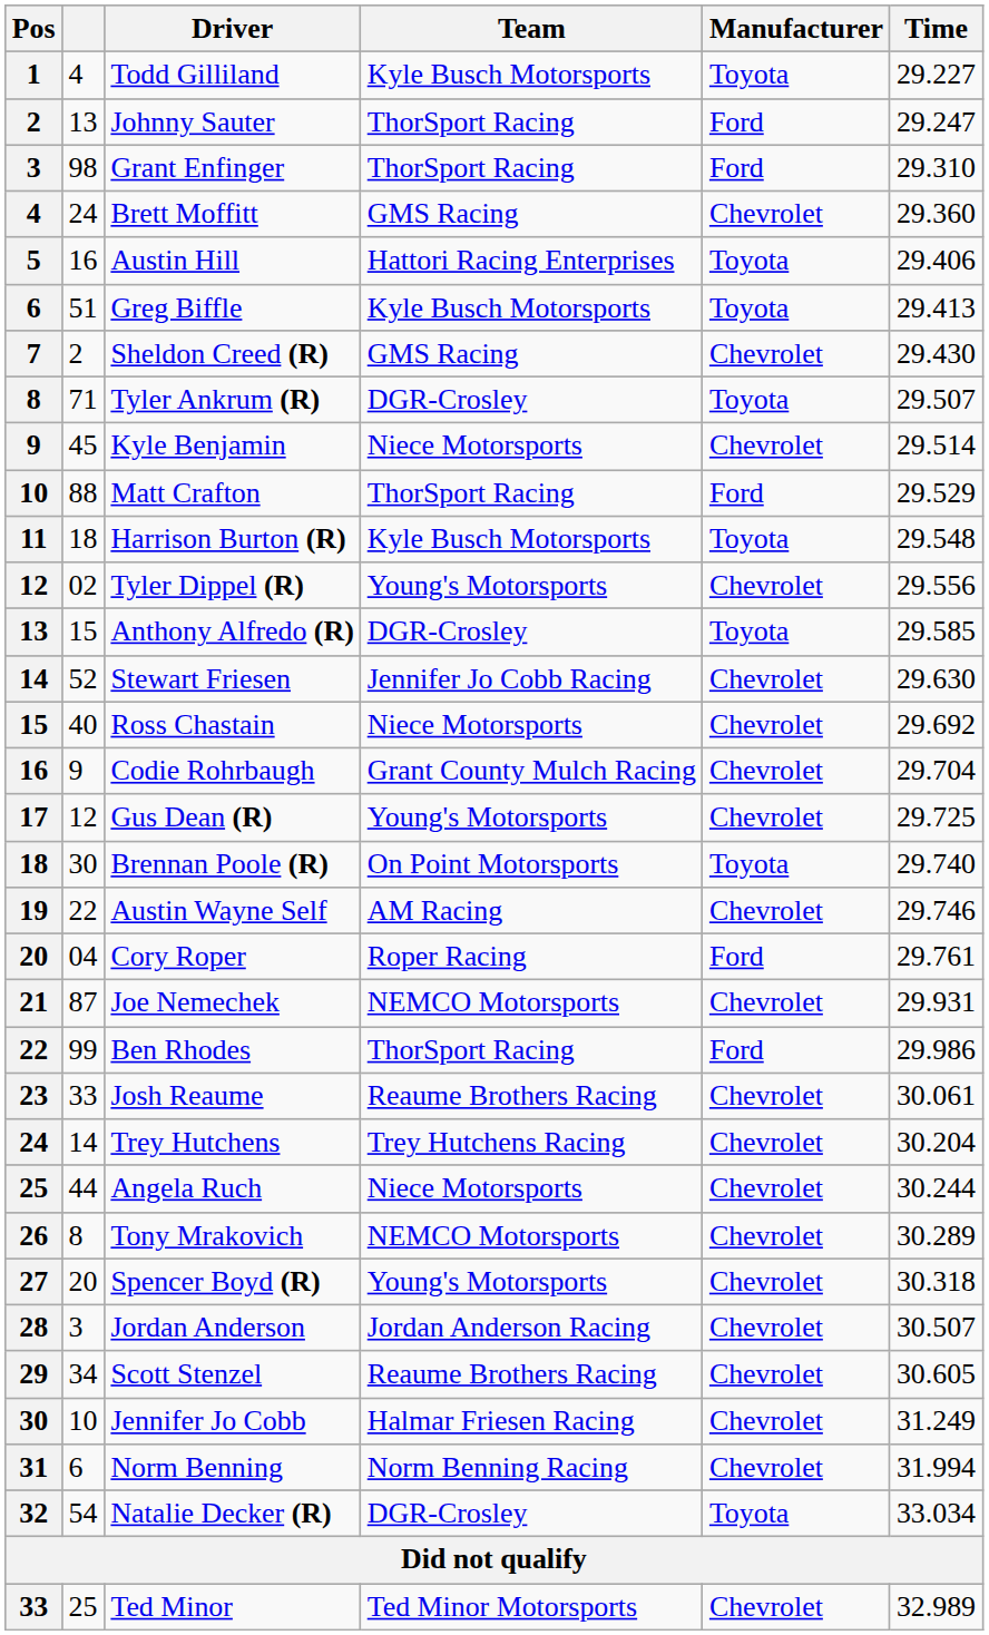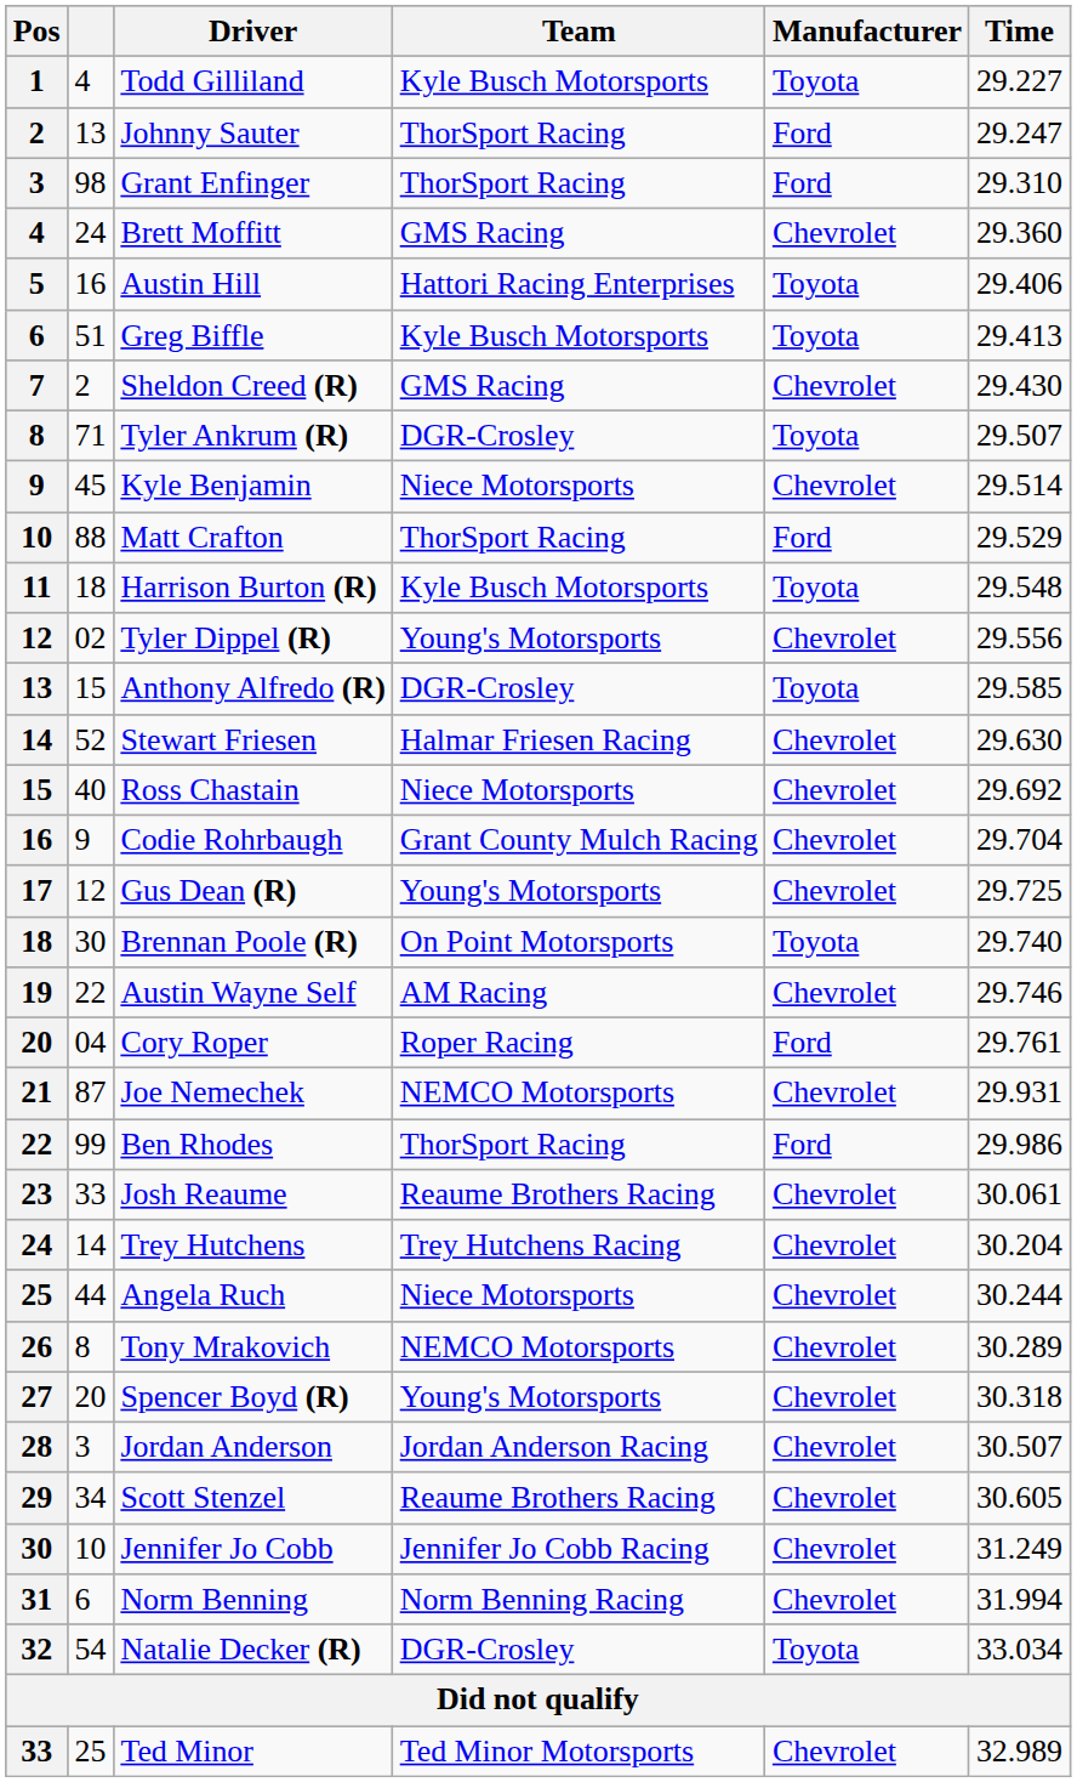 <table class="wikitable" style="font-size:98%">
 <tr>
 <th>Pos</th>
 <th></th>
 <th>Driver</th>
 <th>Team</th>
 <th>Manufacturer</th>
 <th>Time</th>
 </tr>
 <tr>
 <th>1</th>
 <td>4</td>
 <td><a href='#'>Todd Gilliland</a></td>
 <td><a href='#'>Kyle Busch Motorsports</a></td>
 <td><a href='#'>Toyota</a></td>
 <td>29.227</td>
 </tr>
 <tr>
 <th>2</th>
 <td>13</td>
 <td><a href='#'>Johnny Sauter</a></td>
 <td><a href='#'>ThorSport Racing</a></td>
 <td><a href='#'>Ford</a></td>
 <td>29.247</td>
 </tr>
 <tr>
 <th>3</th>
 <td>98</td>
 <td><a href='#'>Grant Enfinger</a></td>
 <td><a href='#'>ThorSport Racing</a></td>
 <td><a href='#'>Ford</a></td>
 <td>29.310</td>
 </tr>
 <tr>
 <th>4</th>
 <td>24</td>
 <td><a href='#'>Brett Moffitt</a></td>
 <td><a href='#'>GMS Racing</a></td>
 <td><a href='#'>Chevrolet</a></td>
 <td>29.360</td>
 </tr>
 <tr>
 <th>5</th>
 <td>16</td>
 <td><a href='#'>Austin Hill</a></td>
 <td><a href='#'>Hattori Racing Enterprises</a></td>
 <td><a href='#'>Toyota</a></td>
 <td>29.406</td>
 </tr>
 <tr>
 <th>6</th>
 <td>51</td>
 <td><a href='#'>Greg Biffle</a></td>
 <td><a href='#'>Kyle Busch Motorsports</a></td>
 <td><a href='#'>Toyota</a></td>
 <td>29.413</td>
 </tr>
 <tr>
 <th>7</th>
 <td>2</td>
 <td><a href='#'>Sheldon Creed</a> <strong>(R)</strong></td>
 <td><a href='#'>GMS Racing</a></td>
 <td><a href='#'>Chevrolet</a></td>
 <td>29.430</td>
 </tr>
 <tr>
 <th>8</th>
 <td>71</td>
 <td><a href='#'>Tyler Ankrum</a> <strong>(R)</strong></td>
 <td><a href='#'>DGR-Crosley</a></td>
 <td><a href='#'>Toyota</a></td>
 <td>29.507</td>
 </tr>
 <tr>
 <th>9</th>
 <td>45</td>
 <td><a href='#'>Kyle Benjamin</a></td>
 <td><a href='#'>Niece Motorsports</a></td>
 <td><a href='#'>Chevrolet</a></td>
 <td>29.514</td>
 </tr>
 <tr>
 <th>10</th>
 <td>88</td>
 <td><a href='#'>Matt Crafton</a></td>
 <td><a href='#'>ThorSport Racing</a></td>
 <td><a href='#'>Ford</a></td>
 <td>29.529</td>
 </tr>
 <tr>
 <th>11</th>
 <td>18</td>
 <td><a href='#'>Harrison Burton</a> <strong>(R)</strong></td>
 <td><a href='#'>Kyle Busch Motorsports</a></td>
 <td><a href='#'>Toyota</a></td>
 <td>29.548</td>
 </tr>
 <tr>
 <th>12</th>
 <td>02</td>
 <td><a href='#'>Tyler Dippel</a> <strong>(R)</strong></td>
 <td><a href='#'>Young's Motorsports</a></td>
 <td><a href='#'>Chevrolet</a></td>
 <td>29.556</td>
 </tr>
 <tr>
 <th>13</th>
 <td>15</td>
 <td><a href='#'>Anthony Alfredo</a> <strong>(R)</strong></td>
 <td><a href='#'>DGR-Crosley</a></td>
 <td><a href='#'>Toyota</a></td>
 <td>29.585</td>
 </tr>
 <tr>
 <th>14</th>
 <td>52</td>
 <td><a href='#'>Stewart Friesen</a></td>
-<td><a href='#'>Jennifer Jo Cobb Racing</a></td>
+<td><a href='#'>Halmar Friesen Racing</a></td>
 <td><a href='#'>Chevrolet</a></td>
 <td>29.630</td>
 </tr>
 <tr>
 <th>15</th>
 <td>40</td>
 <td><a href='#'>Ross Chastain</a></td>
 <td><a href='#'>Niece Motorsports</a></td>
 <td><a href='#'>Chevrolet</a></td>
 <td>29.692</td>
 </tr>
 <tr>
 <th>16</th>
 <td>9</td>
 <td><a href='#'>Codie Rohrbaugh</a></td>
 <td><a href='#'>Grant County Mulch Racing</a></td>
 <td><a href='#'>Chevrolet</a></td>
 <td>29.704</td>
 </tr>
 <tr>
 <th>17</th>
 <td>12</td>
 <td><a href='#'>Gus Dean</a> <strong>(R)</strong></td>
 <td><a href='#'>Young's Motorsports</a></td>
 <td><a href='#'>Chevrolet</a></td>
 <td>29.725</td>
 </tr>
 <tr>
 <th>18</th>
 <td>30</td>
 <td><a href='#'>Brennan Poole</a> <strong>(R)</strong></td>
 <td><a href='#'>On Point Motorsports</a></td>
 <td><a href='#'>Toyota</a></td>
 <td>29.740</td>
 </tr>
 <tr>
 <th>19</th>
 <td>22</td>
 <td><a href='#'>Austin Wayne Self</a></td>
 <td><a href='#'>AM Racing</a></td>
 <td><a href='#'>Chevrolet</a></td>
 <td>29.746</td>
 </tr>
 <tr>
 <th>20</th>
 <td>04</td>
 <td><a href='#'>Cory Roper</a></td>
 <td><a href='#'>Roper Racing</a></td>
 <td><a href='#'>Ford</a></td>
 <td>29.761</td>
 </tr>
 <tr>
 <th>21</th>
 <td>87</td>
 <td><a href='#'>Joe Nemechek</a></td>
 <td><a href='#'>NEMCO Motorsports</a></td>
 <td><a href='#'>Chevrolet</a></td>
 <td>29.931</td>
 </tr>
 <tr>
 <th>22</th>
 <td>99</td>
 <td><a href='#'>Ben Rhodes</a></td>
 <td><a href='#'>ThorSport Racing</a></td>
 <td><a href='#'>Ford</a></td>
 <td>29.986</td>
 </tr>
 <tr>
 <th>23</th>
 <td>33</td>
 <td><a href='#'>Josh Reaume</a></td>
 <td><a href='#'>Reaume Brothers Racing</a></td>
 <td><a href='#'>Chevrolet</a></td>
 <td>30.061</td>
 </tr>
 <tr>
 <th>24</th>
 <td>14</td>
 <td><a href='#'>Trey Hutchens</a></td>
 <td><a href='#'>Trey Hutchens Racing</a></td>
 <td><a href='#'>Chevrolet</a></td>
 <td>30.204</td>
 </tr>
 <tr>
 <th>25</th>
 <td>44</td>
 <td><a href='#'>Angela Ruch</a></td>
 <td><a href='#'>Niece Motorsports</a></td>
 <td><a href='#'>Chevrolet</a></td>
 <td>30.244</td>
 </tr>
 <tr>
 <th>26</th>
 <td>8</td>
 <td><a href='#'>Tony Mrakovich</a></td>
 <td><a href='#'>NEMCO Motorsports</a></td>
 <td><a href='#'>Chevrolet</a></td>
 <td>30.289</td>
 </tr>
 <tr>
 <th>27</th>
 <td>20</td>
 <td><a href='#'>Spencer Boyd</a> <strong>(R)</strong></td>
 <td><a href='#'>Young's Motorsports</a></td>
 <td><a href='#'>Chevrolet</a></td>
 <td>30.318</td>
 </tr>
 <tr>
 <th>28</th>
 <td>3</td>
 <td><a href='#'>Jordan Anderson</a></td>
 <td><a href='#'>Jordan Anderson Racing</a></td>
 <td><a href='#'>Chevrolet</a></td>
 <td>30.507</td>
 </tr>
 <tr>
 <th>29</th>
 <td>34</td>
 <td><a href='#'>Scott Stenzel</a></td>
 <td><a href='#'>Reaume Brothers Racing</a></td>
 <td><a href='#'>Chevrolet</a></td>
 <td>30.605</td>
 </tr>
 <tr>
 <th>30</th>
 <td>10</td>
 <td><a href='#'>Jennifer Jo Cobb</a></td>
-<td><a href='#'>Halmar Friesen Racing</a></td>
+<td><a href='#'>Jennifer Jo Cobb Racing</a></td>
 <td><a href='#'>Chevrolet</a></td>
 <td>31.249</td>
 </tr>
 <tr>
 <th>31</th>
 <td>6</td>
 <td><a href='#'>Norm Benning</a></td>
 <td><a href='#'>Norm Benning Racing</a></td>
 <td><a href='#'>Chevrolet</a></td>
 <td>31.994</td>
 </tr>
 <tr>
 <th>32</th>
 <td>54</td>
 <td><a href='#'>Natalie Decker</a> <strong>(R)</strong></td>
 <td><a href='#'>DGR-Crosley</a></td>
 <td><a href='#'>Toyota</a></td>
 <td>33.034</td>
 </tr>
 <tr>
 <th colspan="7">Did not qualify</th>
 </tr>
 <tr>
 <th>33</th>
 <td>25</td>
 <td><a href='#'>Ted Minor</a></td>
 <td><a href='#'>Ted Minor Motorsports</a></td>
 <td><a href='#'>Chevrolet</a></td>
 <td>32.989</td>
 </tr>
 </table>
